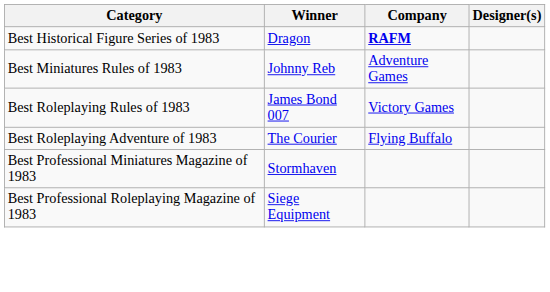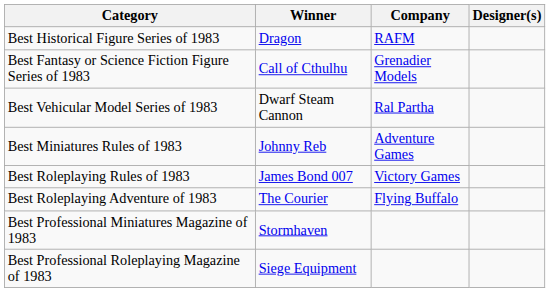 <table class="wikitable">
 <tr>
 <th>Category</th>
 <th>Winner</th>
 <th>Company</th>
 <th>Designer(s)</th>
 </tr>
 <tr>
 <td>Best Historical Figure Series of 1983</td>
 <td><a href='#'>Dragon</a></td>
-<td><strong><a href='#'>RAFM</a></strong></td>
+<td><a href='#'>RAFM</a></td>
+<td></td>
+</tr>
+<tr>
+<td>Best Fantasy or Science Fiction Figure Series of 1983</td>
+<td><a href='#'>Call of Cthulhu</a></td>
+<td><a href='#'>Grenadier Models</a></td>
+<td></td>
+</tr>
+<tr>
+<td>Best Vehicular Model Series of 1983</td>
+<td>Dwarf Steam Cannon</td>
+<td><a href='#'>Ral Partha</a></td>
 <td></td>
 </tr>
 <tr>
 <td>Best Miniatures Rules of 1983</td>
 <td><a href='#'>Johnny Reb</a></td>
 <td><a href='#'>Adventure Games</a></td>
 <td></td>
 </tr>
 <tr>
 <td>Best Roleplaying Rules of 1983</td>
 <td><a href='#'>James Bond 007</a></td>
 <td><a href='#'>Victory Games</a></td>
 <td></td>
 </tr>
 <tr>
 <td>Best Roleplaying Adventure of 1983</td>
 <td><a href='#'>The Courier</a></td>
 <td><a href='#'>Flying Buffalo</a></td>
 <td></td>
 </tr>
 <tr>
 <td>Best Professional Miniatures Magazine of 1983</td>
 <td><a href='#'>Stormhaven</a></td>
 <td></td>
 <td></td>
 </tr>
 <tr>
 <td>Best Professional Roleplaying Magazine of 1983</td>
 <td><a href='#'>Siege Equipment</a></td>
 <td></td>
 <td></td>
 </tr>
 </table>
